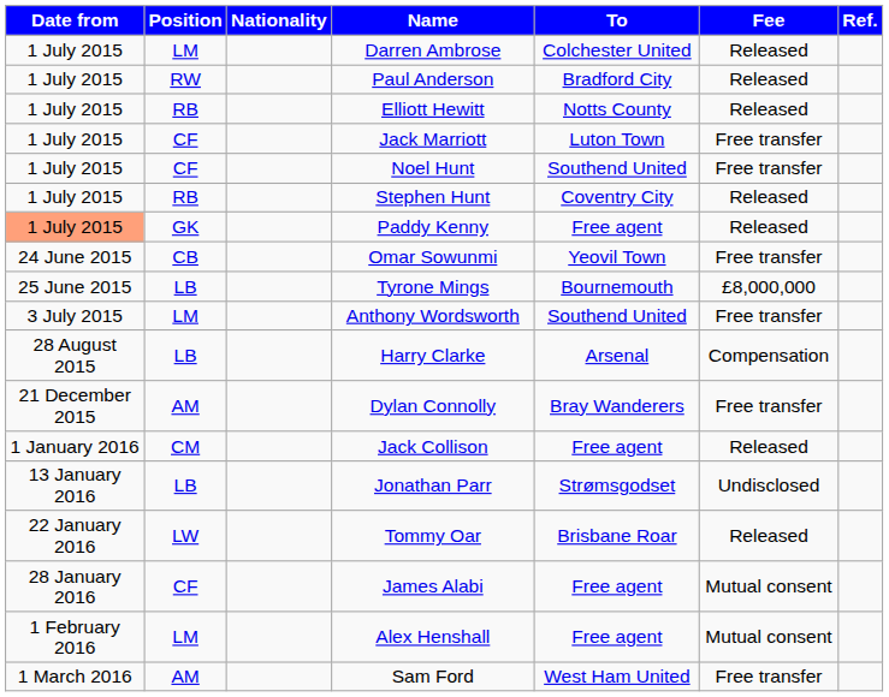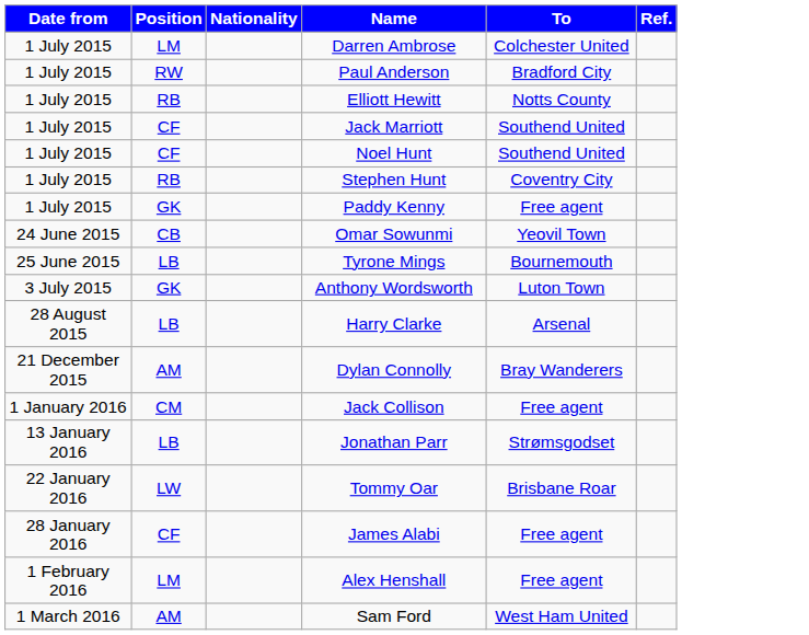 <table class="wikitable"  style="text-align:center; font-size:90%; ">
 <tr>
 <th style="background:#0000FF; color:white; width:100px;">Date from</th>
 <th style="background:#0000FF; color:white; width:50px;">Position</th>
 <th style="background:#0000FF; color:white; width:50px;">Nationality</th>
 <th style="background:#0000FF; color:white; width:150px;">Name</th>
 <th style="background:#0000FF; color:white; width:120px;">To</th>
-<th style="background:#0000FF; color:white; width:100px;">Fee</th>
 <th style="background:#0000FF; color:white; width:25px;">Ref.</th>
 </tr>
 <tr>
 <td>1 July 2015</td>
 <td><a href='#'>LM</a></td>
 <td></td>
 <td><a href='#'>Darren Ambrose</a></td>
 <td> <a href='#'>Colchester United</a></td>
-<td>Released</td>
 <td></td>
 </tr>
 <tr>
 <td>1 July 2015</td>
 <td><a href='#'>RW</a></td>
 <td></td>
 <td><a href='#'>Paul Anderson</a></td>
 <td> <a href='#'>Bradford City</a></td>
-<td>Released</td>
 <td> </td>
 </tr>
 <tr>
 <td>1 July 2015</td>
 <td><a href='#'>RB</a></td>
 <td></td>
 <td><a href='#'>Elliott Hewitt</a></td>
 <td> <a href='#'>Notts County</a></td>
-<td>Released</td>
 <td></td>
 </tr>
 <tr>
 <td>1 July 2015</td>
 <td><a href='#'>CF</a></td>
 <td></td>
 <td><a href='#'>Jack Marriott</a></td>
-<td> <a href='#'>Luton Town</a></td>
-<td>Free transfer</td>
+<td> <a href='#'>Southend United</a></td>
 <td></td>
 </tr>
 <tr>
 <td>1 July 2015</td>
 <td><a href='#'>CF</a></td>
 <td></td>
 <td><a href='#'>Noel Hunt</a></td>
 <td> <a href='#'>Southend United</a></td>
-<td>Free transfer</td>
 <td></td>
 </tr>
 <tr>
 <td>1 July 2015</td>
 <td><a href='#'>RB</a></td>
 <td></td>
 <td><a href='#'>Stephen Hunt</a></td>
 <td> <a href='#'>Coventry City</a></td>
-<td>Released</td>
 <td></td>
 </tr>
 <tr>
-<td style="background: lightsalmon;">1 July 2015</td>
+<td>1 July 2015</td>
 <td><a href='#'>GK</a></td>
 <td></td>
 <td><a href='#'>Paddy Kenny</a></td>
 <td><a href='#'>Free agent</a></td>
-<td>Released</td>
 <td></td>
 </tr>
 <tr>
 <td>24 June 2015</td>
 <td><a href='#'>CB</a></td>
 <td></td>
 <td><a href='#'>Omar Sowunmi</a></td>
 <td> <a href='#'>Yeovil Town</a></td>
-<td>Free transfer</td>
 <td></td>
 </tr>
 <tr>
 <td>25 June 2015</td>
 <td><a href='#'>LB</a></td>
 <td></td>
 <td><a href='#'>Tyrone Mings</a></td>
 <td> <a href='#'>Bournemouth</a></td>
-<td>£8,000,000</td>
 <td></td>
 </tr>
 <tr>
 <td>3 July 2015</td>
-<td><a href='#'>LM</a></td>
+<td><a href='#'>GK</a></td>
 <td></td>
 <td><a href='#'>Anthony Wordsworth</a></td>
-<td> <a href='#'>Southend United</a></td>
-<td>Free transfer</td>
+<td> <a href='#'>Luton Town</a></td>
 <td></td>
 </tr>
 <tr>
 <td>28 August 2015</td>
 <td><a href='#'>LB</a></td>
 <td></td>
 <td><a href='#'>Harry Clarke</a></td>
 <td> <a href='#'>Arsenal</a></td>
-<td>Compensation</td>
 <td></td>
 </tr>
 <tr>
 <td>21 December 2015</td>
 <td><a href='#'>AM</a></td>
 <td></td>
 <td><a href='#'>Dylan Connolly</a></td>
 <td> <a href='#'>Bray Wanderers</a></td>
-<td>Free transfer</td>
 <td></td>
 </tr>
 <tr>
 <td>1 January 2016</td>
 <td><a href='#'>CM</a></td>
 <td></td>
 <td><a href='#'>Jack Collison</a></td>
 <td><a href='#'>Free agent</a></td>
-<td>Released</td>
 <td></td>
 </tr>
 <tr>
 <td>13 January 2016</td>
 <td><a href='#'>LB</a></td>
 <td></td>
 <td><a href='#'>Jonathan Parr</a></td>
 <td> <a href='#'>Strømsgodset</a></td>
-<td>Undisclosed</td>
 <td></td>
 </tr>
 <tr>
 <td>22 January 2016</td>
 <td><a href='#'>LW</a></td>
 <td></td>
 <td><a href='#'>Tommy Oar</a></td>
 <td> <a href='#'>Brisbane Roar</a></td>
-<td>Released</td>
 <td></td>
 </tr>
 <tr>
 <td>28 January 2016</td>
 <td><a href='#'>CF</a></td>
 <td></td>
 <td><a href='#'>James Alabi</a></td>
 <td><a href='#'>Free agent</a></td>
-<td>Mutual consent</td>
 <td></td>
 </tr>
 <tr>
 <td>1 February 2016</td>
 <td><a href='#'>LM</a></td>
 <td></td>
 <td><a href='#'>Alex Henshall</a></td>
 <td><a href='#'>Free agent</a></td>
-<td>Mutual consent</td>
 <td></td>
 </tr>
 <tr>
 <td>1 March 2016</td>
 <td><a href='#'>AM</a></td>
 <td></td>
 <td>Sam Ford</td>
 <td> <a href='#'>West Ham United</a></td>
-<td>Free transfer</td>
 <td></td>
 </tr>
 </table>
